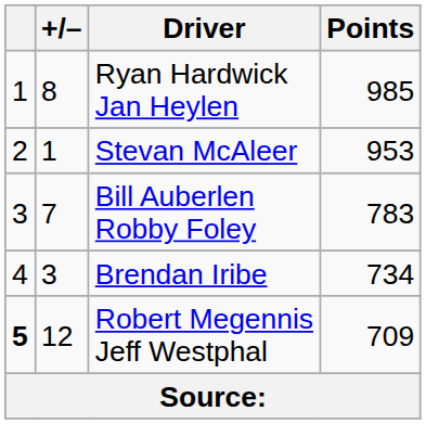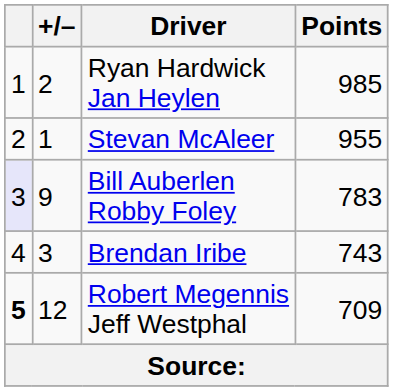 <table class="wikitable" style="font-size: 95%;">
 <tr>
 <th scope="col"></th>
 <th scope="col">+/–</th>
 <th scope="col">Driver</th>
 <th scope="col">Points</th>
 </tr>
 <tr>
 <td align=center>1</td>
-<td align="left"> 8</td>
+<td align="left"> 2</td>
 <td> Ryan Hardwick<br> <a href='#'>Jan Heylen</a></td>
 <td align=right>985</td>
 </tr>
 <tr>
 <td align=center>2</td>
 <td align="left"> 1</td>
 <td> <a href='#'>Stevan McAleer</a></td>
-<td align=right>953</td>
+<td align=right>955</td>
 </tr>
 <tr>
-<td align=center>3</td>
-<td align="left"> 7</td>
+<td align=center style="background: lavender;">3</td>
+<td align="left"> 9</td>
 <td> <a href='#'>Bill Auberlen</a><br> <a href='#'>Robby Foley</a></td>
 <td align=right>783</td>
 </tr>
 <tr>
 <td align=center>4</td>
 <td align="left"> 3</td>
 <td> <a href='#'>Brendan Iribe</a></td>
-<td align=right>734</td>
+<td align=right>743</td>
 </tr>
 <tr>
 <td align=center><strong>5</strong></td>
 <td align="left"> 12</td>
 <td> <a href='#'>Robert Megennis</a><br> Jeff Westphal</td>
 <td align=right>709</td>
 </tr>
 <tr>
 <th colspan=5>Source:</th>
 </tr>
 </table>
